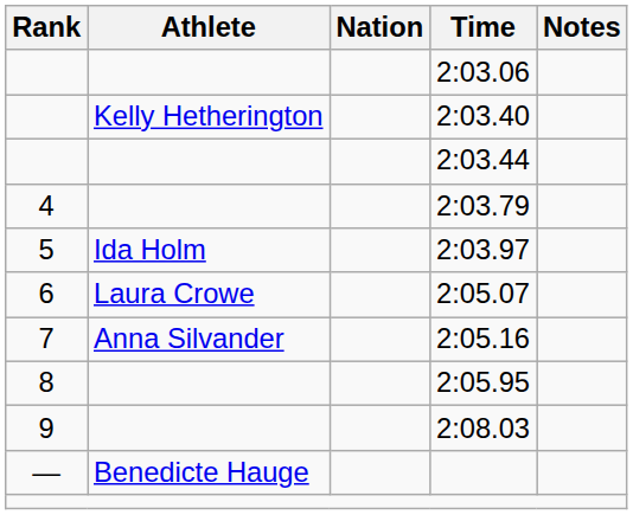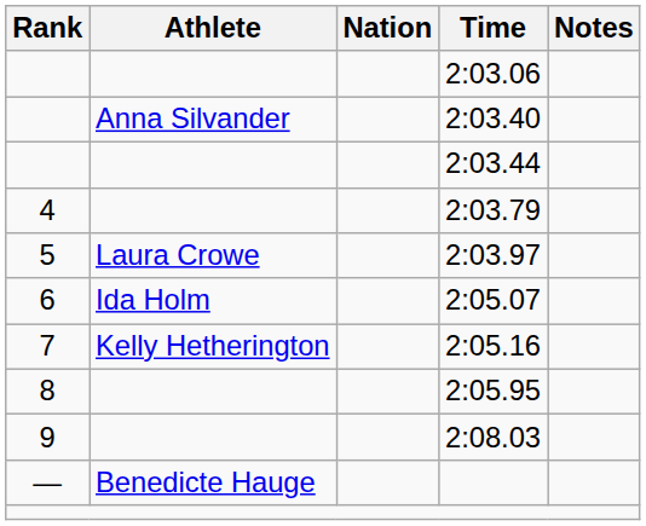 <table class="wikitable sortable" style="text-align:center;">
 <tr>
 <th scope="col" style="width: 10px;">Rank</th>
 <th scope="col">Athlete</th>
 <th scope="col">Nation</th>
 <th scope="col">Time</th>
 <th scope="col">Notes</th>
 </tr>
 <tr>
 <td></td>
 <td align=left></td>
 <td align=left></td>
 <td>2:03.06</td>
 <td></td>
 </tr>
 <tr>
 <td></td>
-<td align=left><a href='#'>Kelly Hetherington</a></td>
+<td align=left><a href='#'>Anna Silvander</a></td>
 <td align=left></td>
 <td>2:03.40</td>
 <td></td>
 </tr>
 <tr>
 <td></td>
 <td align=left></td>
 <td align=left></td>
 <td>2:03.44</td>
 <td></td>
 </tr>
 <tr>
 <td>4</td>
 <td align=left></td>
 <td align=left></td>
 <td>2:03.79</td>
 <td></td>
 </tr>
 <tr>
 <td>5</td>
-<td align=left><a href='#'>Ida Holm</a></td>
+<td align=left><a href='#'>Laura Crowe</a></td>
 <td align=left></td>
 <td>2:03.97</td>
 <td></td>
 </tr>
 <tr>
 <td>6</td>
-<td align=left><a href='#'>Laura Crowe</a></td>
+<td align=left><a href='#'>Ida Holm</a></td>
 <td align=left></td>
 <td>2:05.07</td>
 <td></td>
 </tr>
 <tr>
 <td>7</td>
-<td align=left><a href='#'>Anna Silvander</a></td>
+<td align=left><a href='#'>Kelly Hetherington</a></td>
 <td align=left></td>
 <td>2:05.16</td>
 <td></td>
 </tr>
 <tr>
 <td>8</td>
 <td align=left></td>
 <td align=left></td>
 <td>2:05.95</td>
 <td></td>
 </tr>
 <tr>
 <td>9</td>
 <td align=left></td>
 <td align=left></td>
 <td>2:08.03</td>
 <td></td>
 </tr>
 <tr>
 <td>—</td>
 <td align=left><a href='#'>Benedicte Hauge</a></td>
 <td align=left></td>
 <td></td>
 <td></td>
 </tr>
 <tr class="sortbottom">
 <td colspan="5"></td>
 </tr>
 </table>
